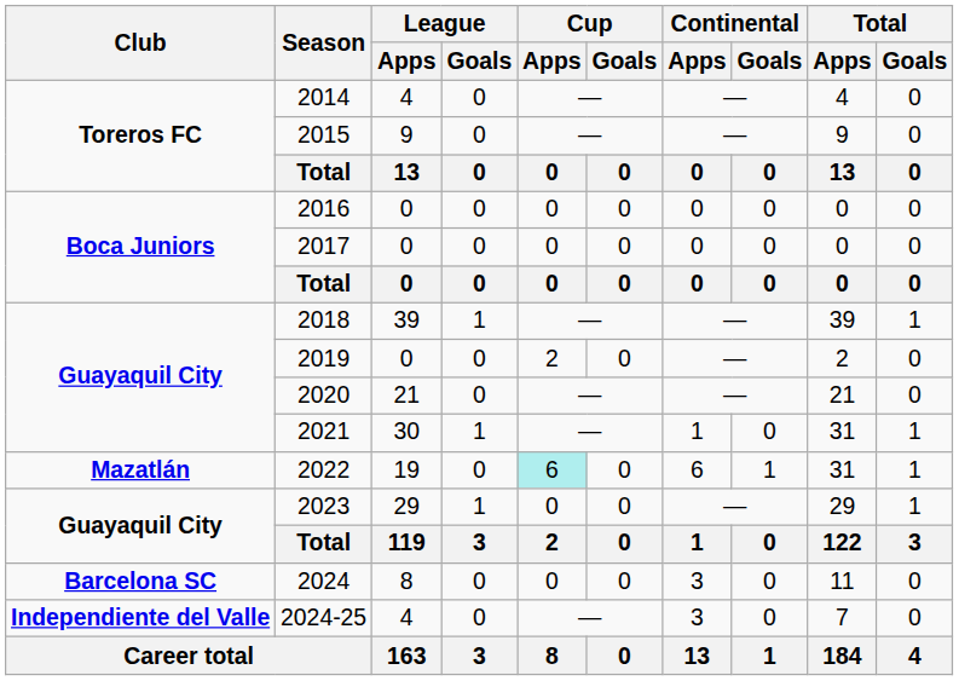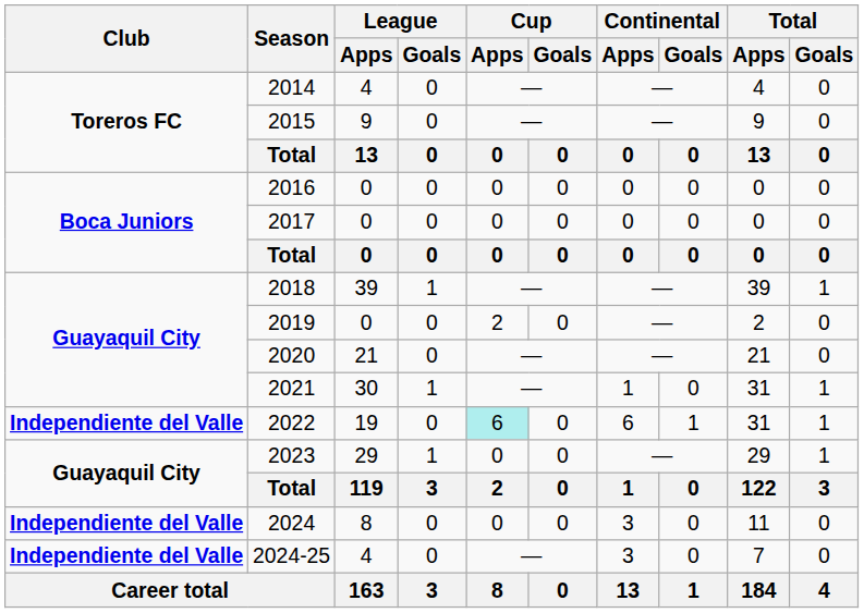 <table class="wikitable center" style="text-align:center">
 <tr>
 <th rowspan="2">Club</th>
 <th rowspan="2">Season</th>
 <th colspan="2">League</th>
 <th colspan="2">Cup</th>
 <th colspan="2">Continental</th>
 <th colspan="2">Total</th>
 </tr>
 <tr>
 <th>Apps</th>
 <th>Goals</th>
 <th>Apps</th>
 <th>Goals</th>
 <th>Apps</th>
 <th>Goals</th>
 <th>Apps</th>
 <th>Goals</th>
 </tr>
 <tr>
 <td rowspan="3"><strong>Toreros FC</strong></td>
 <td>2014</td>
 <td>4</td>
 <td>0</td>
 <td colspan="2">—</td>
 <td colspan="2">—</td>
 <td>4</td>
 <td>0</td>
 </tr>
 <tr>
 <td>2015</td>
 <td>9</td>
 <td>0</td>
 <td colspan="2">—</td>
 <td colspan="2">—</td>
 <td>9</td>
 <td>0</td>
 </tr>
 <tr>
 <th>Total</th>
 <th>13</th>
 <th>0</th>
 <th>0</th>
 <th>0</th>
 <th>0</th>
 <th>0</th>
 <th>13</th>
 <th>0</th>
 </tr>
 <tr>
 <td rowspan="3"><strong><a href='#'>Boca Juniors</a></strong></td>
 <td>2016</td>
 <td>0</td>
 <td>0</td>
 <td>0</td>
 <td>0</td>
 <td>0</td>
 <td>0</td>
 <td>0</td>
 <td>0</td>
 </tr>
 <tr>
 <td>2017</td>
 <td>0</td>
 <td>0</td>
 <td>0</td>
 <td>0</td>
 <td>0</td>
 <td>0</td>
 <td>0</td>
 <td>0</td>
 </tr>
 <tr>
 <th>Total</th>
 <th>0</th>
 <th>0</th>
 <th>0</th>
 <th>0</th>
 <th>0</th>
 <th>0</th>
 <th>0</th>
 <th>0</th>
 </tr>
 <tr>
 <td rowspan="4"><strong><a href='#'>Guayaquil City</a></strong></td>
 <td>2018</td>
 <td>39</td>
 <td>1</td>
 <td colspan="2">—</td>
 <td colspan="2">—</td>
 <td>39</td>
 <td>1</td>
 </tr>
 <tr>
 <td>2019</td>
 <td>0</td>
 <td>0</td>
 <td>2</td>
 <td>0</td>
 <td colspan="2">—</td>
 <td>2</td>
 <td>0</td>
 </tr>
 <tr>
 <td>2020</td>
 <td>21</td>
 <td>0</td>
 <td colspan="2">—</td>
 <td colspan="2">—</td>
 <td>21</td>
 <td>0</td>
 </tr>
 <tr>
 <td>2021</td>
 <td>30</td>
 <td>1</td>
 <td colspan="2">—</td>
 <td>1</td>
 <td>0</td>
 <td>31</td>
 <td>1</td>
 </tr>
 <tr>
-<td><strong><a href='#'>Mazatlán</a></strong></td>
+<td><strong><a href='#'>Independiente del Valle</a></strong></td>
 <td>2022</td>
 <td>19</td>
 <td>0</td>
 <td style="background: paleturquoise;">6</td>
 <td>0</td>
 <td>6</td>
 <td>1</td>
 <td>31</td>
 <td>1</td>
 </tr>
 <tr>
 <td rowspan="2"><strong>Guayaquil City</strong></td>
 <td>2023</td>
 <td>29</td>
 <td>1</td>
 <td>0</td>
 <td>0</td>
 <td colspan="2">—</td>
 <td>29</td>
 <td>1</td>
 </tr>
 <tr>
 <th>Total</th>
 <th>119</th>
 <th>3</th>
 <th>2</th>
 <th>0</th>
 <th>1</th>
 <th>0</th>
 <th>122</th>
 <th>3</th>
 </tr>
 <tr>
-<td><strong><a href='#'>Barcelona SC</a></strong></td>
+<td><strong><a href='#'>Independiente del Valle</a></strong></td>
 <td>2024</td>
 <td>8</td>
 <td>0</td>
 <td>0</td>
 <td>0</td>
 <td>3</td>
 <td>0</td>
 <td>11</td>
 <td>0</td>
 </tr>
 <tr>
 <td><strong><a href='#'>Independiente del Valle</a></strong></td>
 <td>2024-25</td>
 <td>4</td>
 <td>0</td>
 <td colspan="2">—</td>
 <td>3</td>
 <td>0</td>
 <td>7</td>
 <td>0</td>
 </tr>
 <tr>
 <th colspan="2">Career total</th>
 <th>163</th>
 <th>3</th>
 <th>8</th>
 <th>0</th>
 <th>13</th>
 <th>1</th>
 <th>184</th>
 <th>4</th>
 </tr>
 </table>
